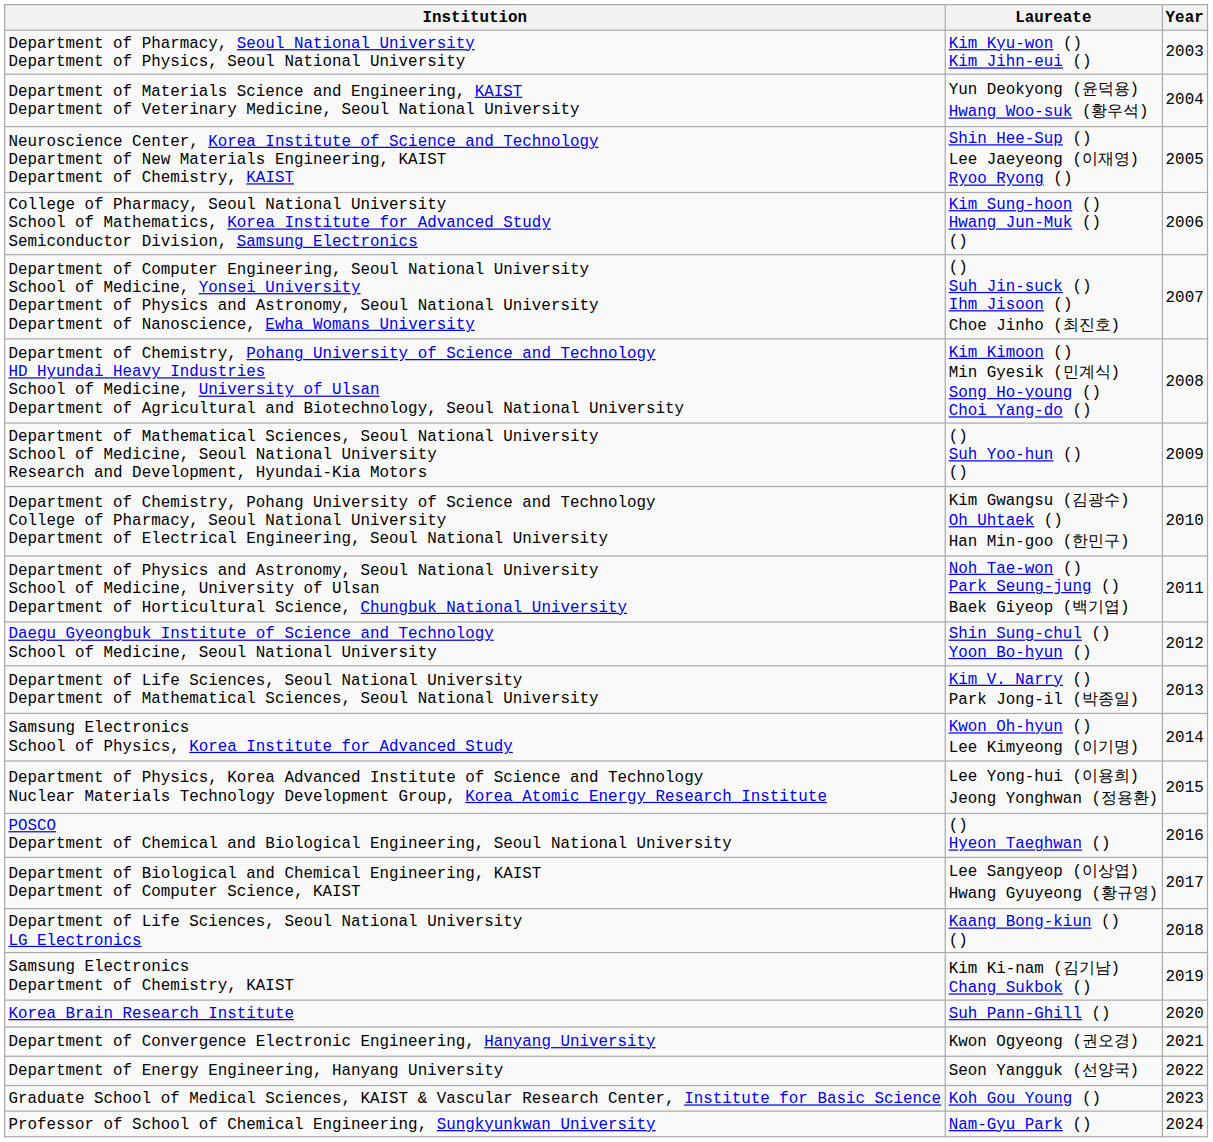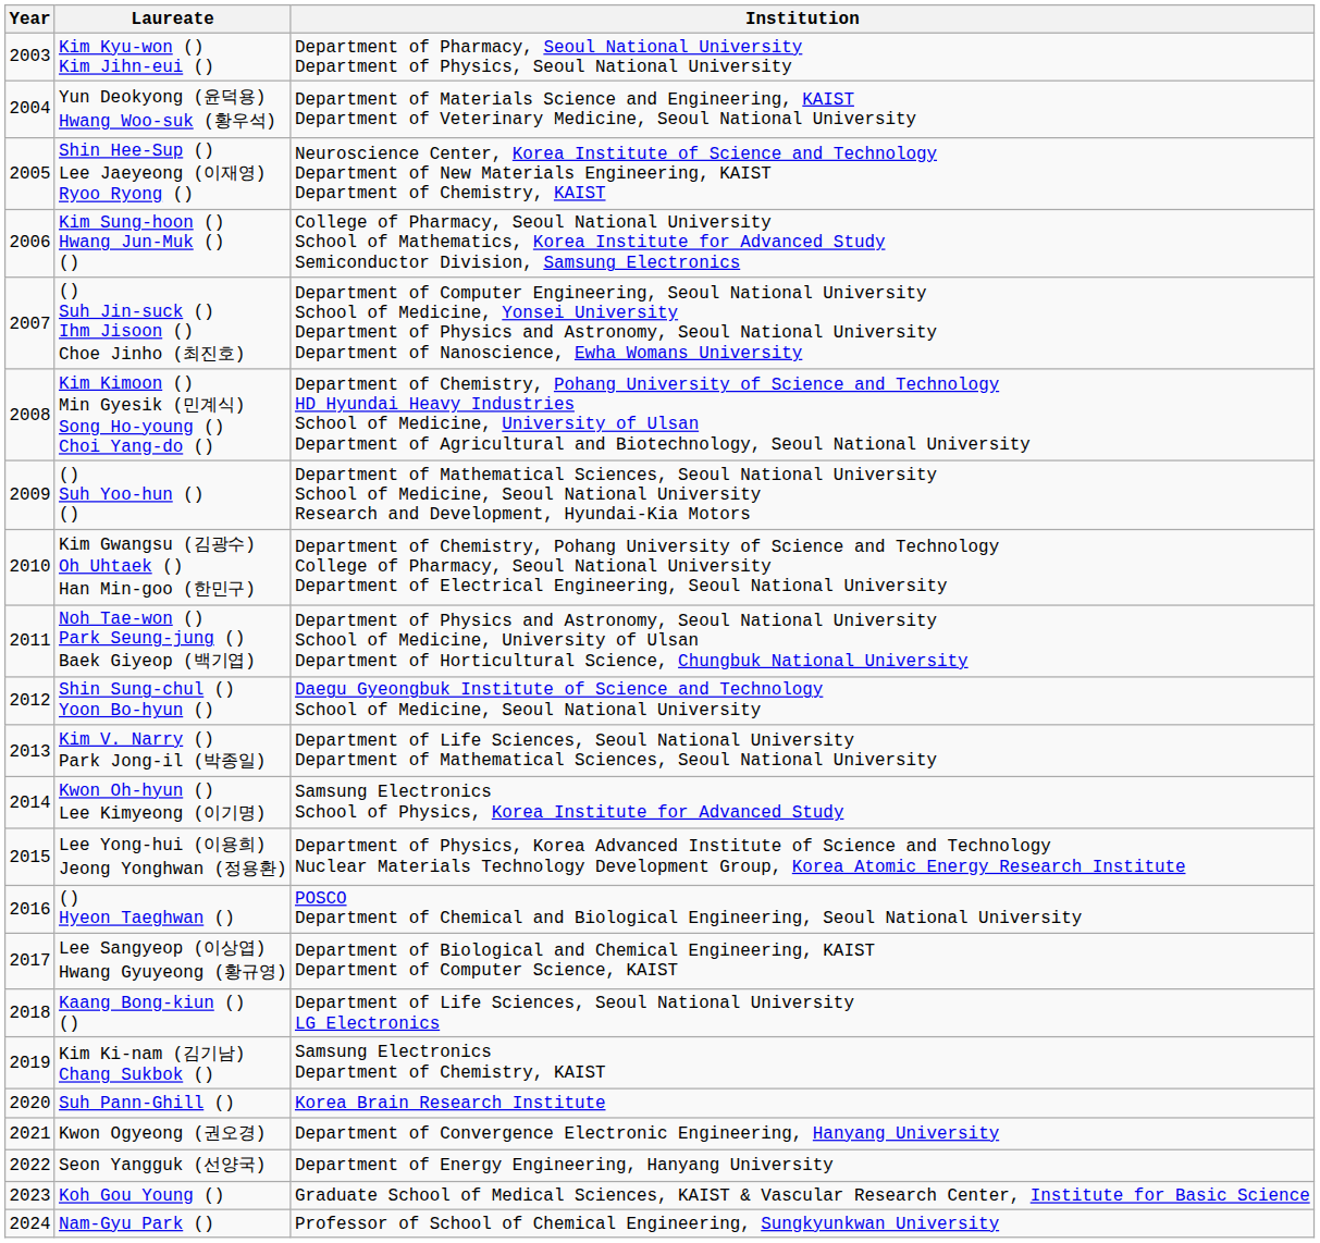 <table class="wikitable">
 <tr>
+<th>Year</th>
+<th>Laureate</th>
 <th>Institution</th>
-<th>Laureate</th>
-<th>Year</th>
 </tr>
 <tr>
+<td>2003</td>
+<td><a href='#'>Kim Kyu-won</a> ()<br><a href='#'>Kim Jihn-eui</a> ()</td>
 <td>Department of Pharmacy, <a href='#'>Seoul National University</a><br>Department of Physics, Seoul National University</td>
-<td><a href='#'>Kim Kyu-won</a> ()<br><a href='#'>Kim Jihn-eui</a> ()</td>
-<td>2003</td>
 </tr>
 <tr>
+<td>2004</td>
+<td>Yun Deokyong (윤덕용)<br><a href='#'>Hwang Woo-suk</a> (황우석)</td>
 <td>Department of Materials Science and Engineering, <a href='#'>KAIST</a><br>Department of Veterinary Medicine, Seoul National University</td>
-<td>Yun Deokyong (윤덕용)<br><a href='#'>Hwang Woo-suk</a> (황우석)</td>
-<td>2004</td>
 </tr>
 <tr>
+<td>2005</td>
+<td><a href='#'>Shin Hee-Sup</a> ()<br>Lee Jaeyeong (이재영)<br><a href='#'>Ryoo Ryong</a> ()</td>
 <td>Neuroscience Center, <a href='#'>Korea Institute of Science and Technology</a><br>Department of New Materials Engineering, KAIST<br>Department of Chemistry, <a href='#'>KAIST</a></td>
-<td><a href='#'>Shin Hee-Sup</a> ()<br>Lee Jaeyeong (이재영)<br><a href='#'>Ryoo Ryong</a> ()</td>
-<td>2005</td>
 </tr>
 <tr>
+<td>2006</td>
+<td><a href='#'>Kim Sung-hoon</a> ()<br><a href='#'>Hwang Jun-Muk</a> ()<br> ()</td>
 <td>College of Pharmacy, Seoul National University<br>School of Mathematics, <a href='#'>Korea Institute for Advanced Study</a><br>Semiconductor Division, <a href='#'>Samsung Electronics</a></td>
-<td><a href='#'>Kim Sung-hoon</a> ()<br><a href='#'>Hwang Jun-Muk</a> ()<br> ()</td>
-<td>2006</td>
 </tr>
 <tr>
+<td>2007</td>
+<td> ()<br><a href='#'>Suh Jin-suck</a> ()<br><a href='#'>Ihm Jisoon</a> ()<br>Choe Jinho (최진호)</td>
 <td>Department of Computer Engineering, Seoul National University<br>School of Medicine, <a href='#'>Yonsei University</a><br>Department of Physics and Astronomy, Seoul National University<br>Department of Nanoscience, <a href='#'>Ewha Womans University</a></td>
-<td> ()<br><a href='#'>Suh Jin-suck</a> ()<br><a href='#'>Ihm Jisoon</a> ()<br>Choe Jinho (최진호)</td>
-<td>2007</td>
 </tr>
 <tr>
+<td>2008</td>
+<td><a href='#'>Kim Kimoon</a> ()<br>Min Gyesik (민계식)<br><a href='#'>Song Ho-young</a> ()<br><a href='#'>Choi Yang-do</a> ()</td>
 <td>Department of Chemistry, <a href='#'>Pohang University of Science and Technology</a><br><a href='#'>HD Hyundai Heavy Industries</a><br>School of Medicine, <a href='#'>University of Ulsan</a><br>Department of Agricultural and Biotechnology, Seoul National University</td>
-<td><a href='#'>Kim Kimoon</a> ()<br>Min Gyesik (민계식)<br><a href='#'>Song Ho-young</a> ()<br><a href='#'>Choi Yang-do</a> ()</td>
-<td>2008</td>
 </tr>
 <tr>
+<td>2009</td>
+<td> ()<br><a href='#'>Suh Yoo-hun</a> ()<br> ()</td>
 <td>Department of Mathematical Sciences, Seoul National University<br>School of Medicine, Seoul National University<br>Research and Development, Hyundai-Kia Motors</td>
-<td> ()<br><a href='#'>Suh Yoo-hun</a> ()<br> ()</td>
-<td>2009</td>
 </tr>
 <tr Hyundai-Kia Motors>
+<td>2010</td>
+<td>Kim Gwangsu (김광수)<br><a href='#'>Oh Uhtaek</a> ()<br>Han Min-goo (한민구)</td>
 <td>Department of Chemistry, Pohang University of Science and Technology<br>College of Pharmacy, Seoul National University<br>Department of Electrical Engineering, Seoul National University</td>
-<td>Kim Gwangsu (김광수)<br><a href='#'>Oh Uhtaek</a> ()<br>Han Min-goo (한민구)</td>
-<td>2010</td>
 </tr>
 <tr>
+<td>2011</td>
+<td><a href='#'>Noh Tae-won</a> ()<br><a href='#'>Park Seung-jung</a> ()<br>Baek Giyeop (백기엽)</td>
 <td>Department of Physics and Astronomy, Seoul National University<br>School of Medicine, University of Ulsan<br>Department of Horticultural Science, <a href='#'>Chungbuk National University</a></td>
-<td><a href='#'>Noh Tae-won</a> ()<br><a href='#'>Park Seung-jung</a> ()<br>Baek Giyeop (백기엽)</td>
-<td>2011</td>
 </tr>
 <tr>
+<td>2012</td>
+<td><a href='#'>Shin Sung-chul</a> ()<br><a href='#'>Yoon Bo-hyun</a> ()</td>
 <td><a href='#'>Daegu Gyeongbuk Institute of Science and Technology</a><br>School of Medicine, Seoul National University</td>
-<td><a href='#'>Shin Sung-chul</a> ()<br><a href='#'>Yoon Bo-hyun</a> ()</td>
-<td>2012</td>
 </tr>
 <tr>
+<td>2013</td>
+<td><a href='#'>Kim V. Narry</a> ()<br>Park Jong-il (박종일)</td>
 <td>Department of Life Sciences, Seoul National University<br>Department of Mathematical Sciences, Seoul National University</td>
-<td><a href='#'>Kim V. Narry</a> ()<br>Park Jong-il (박종일)</td>
-<td>2013</td>
 </tr>
 <tr>
+<td>2014</td>
+<td><a href='#'>Kwon Oh-hyun</a> ()<br>Lee Kimyeong (이기명)</td>
 <td>Samsung Electronics<br>School of Physics, <a href='#'>Korea Institute for Advanced Study</a></td>
-<td><a href='#'>Kwon Oh-hyun</a> ()<br>Lee Kimyeong (이기명)</td>
-<td>2014</td>
 </tr>
 <tr>
+<td>2015</td>
+<td>Lee Yong-hui (이용희)<br>Jeong Yonghwan (정용환)</td>
 <td>Department of Physics, Korea Advanced Institute of Science and Technology<br>Nuclear Materials Technology Development Group, <a href='#'>Korea Atomic Energy Research Institute</a></td>
-<td>Lee Yong-hui (이용희)<br>Jeong Yonghwan (정용환)</td>
-<td>2015</td>
 </tr>
 <tr>
+<td>2016</td>
+<td> ()<br><a href='#'>Hyeon Taeghwan</a> ()</td>
 <td><a href='#'>POSCO</a><br>Department of Chemical and Biological Engineering, Seoul National University</td>
-<td> ()<br><a href='#'>Hyeon Taeghwan</a> ()</td>
-<td>2016</td>
 </tr>
 <tr>
+<td>2017</td>
+<td>Lee Sangyeop (이상엽)<br>Hwang Gyuyeong (황규영)</td>
 <td>Department of Biological and Chemical Engineering, KAIST<br>Department of Computer Science, KAIST</td>
-<td>Lee Sangyeop (이상엽)<br>Hwang Gyuyeong (황규영)</td>
-<td>2017</td>
 </tr>
 <tr>
+<td>2018</td>
+<td><a href='#'>Kaang Bong-kiun</a> ()<br> ()</td>
 <td>Department of Life Sciences, Seoul National University<br><a href='#'>LG Electronics</a></td>
-<td><a href='#'>Kaang Bong-kiun</a> ()<br> ()</td>
-<td>2018</td>
 </tr>
 <tr>
+<td>2019</td>
+<td>Kim Ki-nam (김기남)<br><a href='#'>Chang Sukbok</a> ()</td>
 <td>Samsung Electronics<br>Department of Chemistry, KAIST</td>
-<td>Kim Ki-nam (김기남)<br><a href='#'>Chang Sukbok</a> ()</td>
-<td>2019</td>
 </tr>
 <tr>
+<td>2020</td>
+<td><a href='#'>Suh Pann-Ghill</a> ()</td>
 <td><a href='#'>Korea Brain Research Institute</a></td>
-<td><a href='#'>Suh Pann-Ghill</a> ()</td>
-<td>2020</td>
 </tr>
 <tr>
+<td>2021</td>
+<td>Kwon Ogyeong (권오경)</td>
 <td>Department of Convergence Electronic Engineering, <a href='#'>Hanyang University</a></td>
-<td>Kwon Ogyeong (권오경)</td>
-<td>2021</td>
 </tr>
 <tr>
+<td>2022</td>
+<td>Seon Yangguk (선양국)</td>
 <td>Department of Energy Engineering, Hanyang University</td>
-<td>Seon Yangguk (선양국)</td>
-<td>2022</td>
 </tr>
 <tr>
+<td>2023</td>
+<td><a href='#'>Koh Gou Young</a> ()</td>
 <td>Graduate School of Medical Sciences, KAIST & Vascular Research Center, <a href='#'>Institute for Basic Science</a></td>
-<td><a href='#'>Koh Gou Young</a> ()</td>
-<td>2023</td>
 </tr>
 <tr>
+<td>2024</td>
+<td><a href='#'>Nam-Gyu Park</a> ()</td>
 <td>Professor of School of Chemical Engineering, <a href='#'>Sungkyunkwan University</a></td>
-<td><a href='#'>Nam-Gyu Park</a> ()</td>
-<td>2024</td>
 </tr>
 </table>
